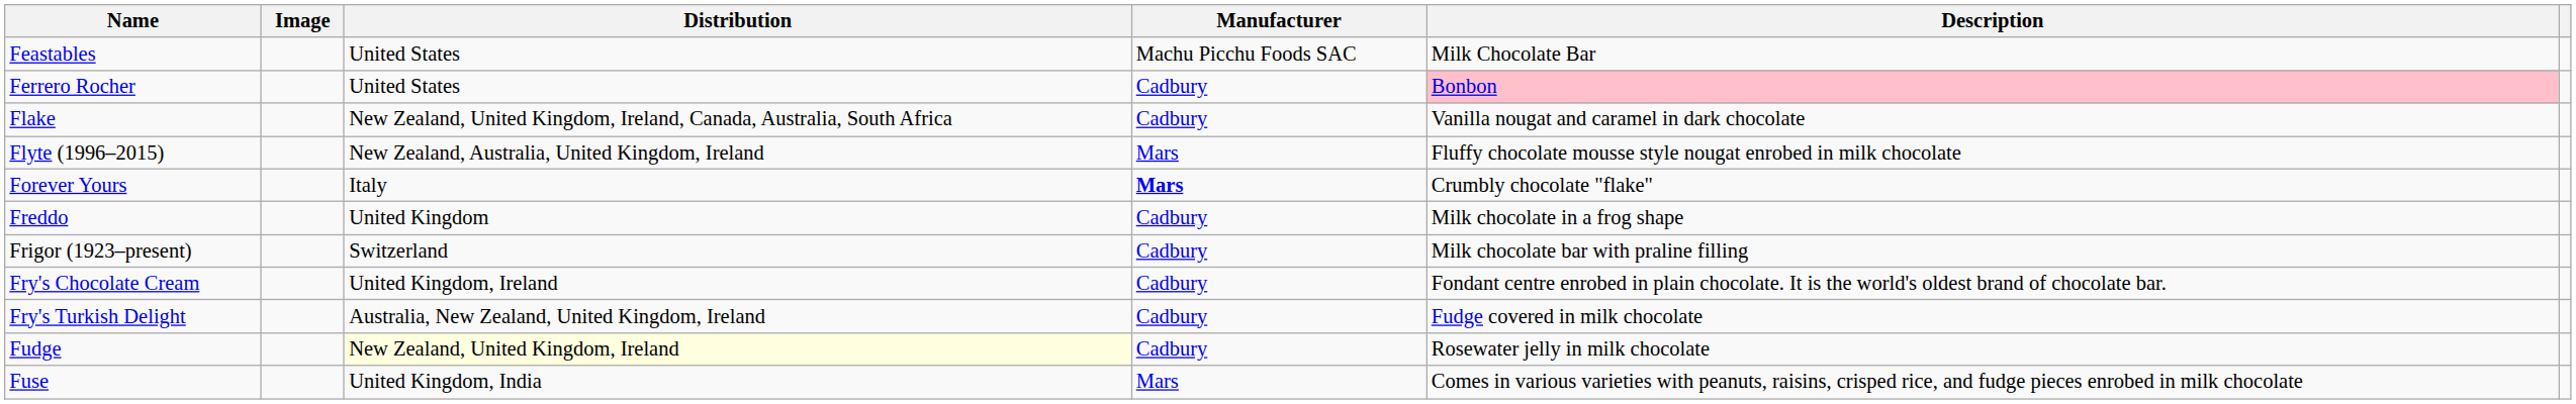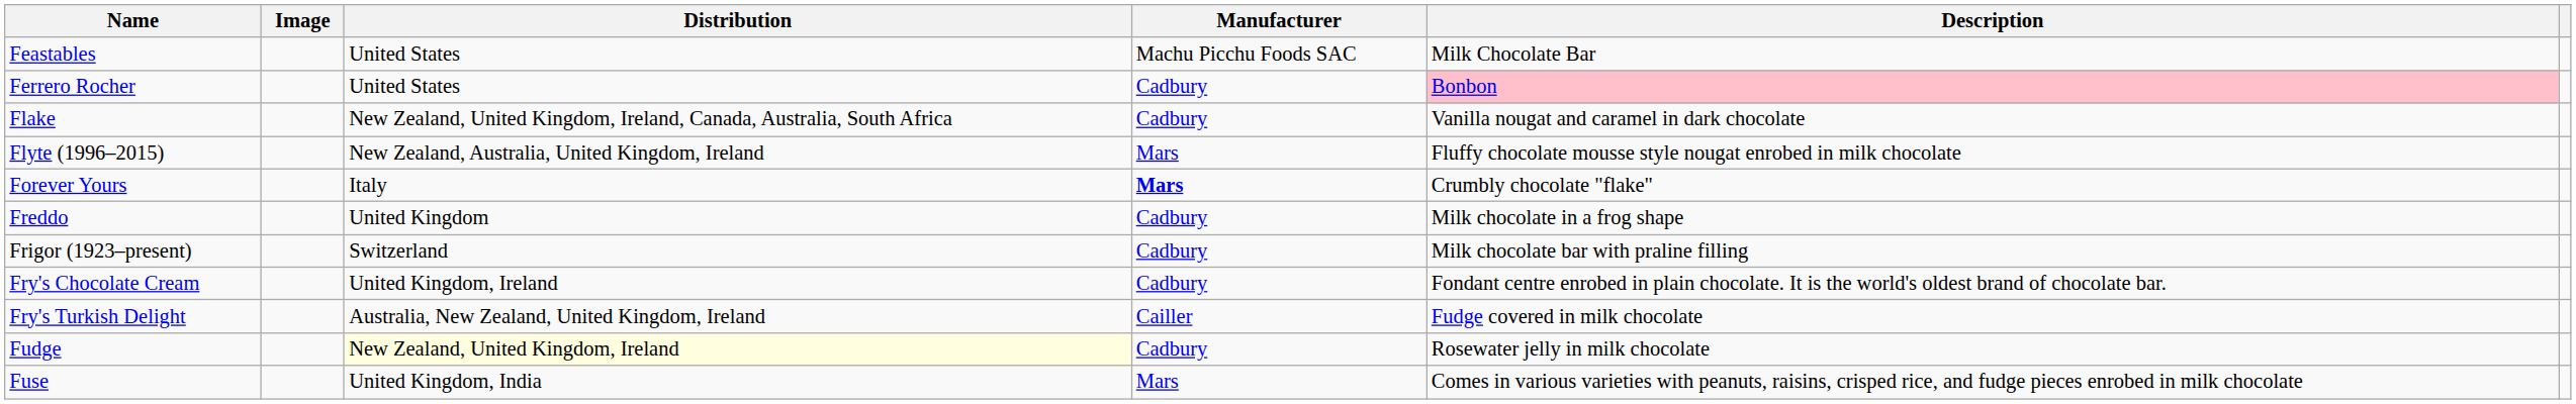 <table class="wikitable sortable" style="width:100%">
 <tr>
 <th>Name</th>
 <th class="unsortable">Image</th>
 <th>Distribution</th>
 <th>Manufacturer</th>
 <th>Description</th>
 <th></th>
 </tr>
 <tr>
 <td><a href='#'>Feastables</a></td>
 <td></td>
 <td>United States</td>
 <td>Machu Picchu Foods SAC</td>
 <td>Milk Chocolate Bar</td>
 <td></td>
 </tr>
 <tr>
 <td><a href='#'>Ferrero Rocher</a></td>
 <td></td>
 <td>United States</td>
 <td><a href='#'>Cadbury</a></td>
 <td style="background: pink;"><a href='#'>Bonbon</a></td>
 <td></td>
 </tr>
 <tr>
 <td><a href='#'>Flake</a></td>
 <td></td>
 <td>New Zealand, United Kingdom, Ireland, Canada, Australia, South Africa</td>
 <td><a href='#'>Cadbury</a></td>
 <td>Vanilla nougat and caramel in dark chocolate</td>
 <td></td>
 </tr>
 <tr>
 <td><a href='#'>Flyte</a> (1996–2015)</td>
 <td></td>
 <td>New Zealand, Australia, United Kingdom, Ireland</td>
 <td><a href='#'>Mars</a></td>
 <td>Fluffy chocolate mousse style nougat enrobed in milk chocolate</td>
 <td></td>
 </tr>
 <tr>
 <td><a href='#'>Forever Yours</a></td>
 <td></td>
 <td>Italy</td>
 <td><strong><a href='#'>Mars</a></strong></td>
 <td>Crumbly chocolate "flake"</td>
 <td></td>
 </tr>
 <tr>
 <td><a href='#'>Freddo</a></td>
 <td></td>
 <td>United Kingdom</td>
 <td><a href='#'>Cadbury</a></td>
 <td>Milk chocolate in a frog shape</td>
 <td></td>
 </tr>
 <tr>
 <td>Frigor (1923–present)</td>
 <td></td>
 <td>Switzerland</td>
 <td><a href='#'>Cadbury</a></td>
 <td>Milk chocolate bar with praline filling</td>
 <td></td>
 </tr>
 <tr>
 <td><a href='#'>Fry's Chocolate Cream</a></td>
 <td></td>
 <td>United Kingdom, Ireland</td>
 <td><a href='#'>Cadbury</a></td>
 <td>Fondant centre enrobed in plain chocolate. It is the world's oldest brand of chocolate bar.</td>
 <td></td>
 </tr>
 <tr>
 <td><a href='#'>Fry's Turkish Delight</a></td>
 <td></td>
 <td>Australia, New Zealand, United Kingdom, Ireland</td>
-<td><a href='#'>Cadbury</a></td>
+<td><a href='#'>Cailler</a></td>
 <td><a href='#'>Fudge</a> covered in milk chocolate</td>
 <td></td>
 </tr>
 <tr>
 <td><a href='#'>Fudge</a></td>
 <td></td>
 <td style="background: lightyellow;">New Zealand, United Kingdom, Ireland</td>
 <td><a href='#'>Cadbury</a></td>
 <td>Rosewater jelly in milk chocolate</td>
 <td></td>
 </tr>
 <tr>
 <td><a href='#'>Fuse</a></td>
 <td></td>
 <td>United Kingdom, India</td>
 <td><a href='#'>Mars</a></td>
 <td>Comes in various varieties with peanuts, raisins, crisped rice, and fudge pieces enrobed in milk chocolate</td>
 <td></td>
 </tr>
 </table>
